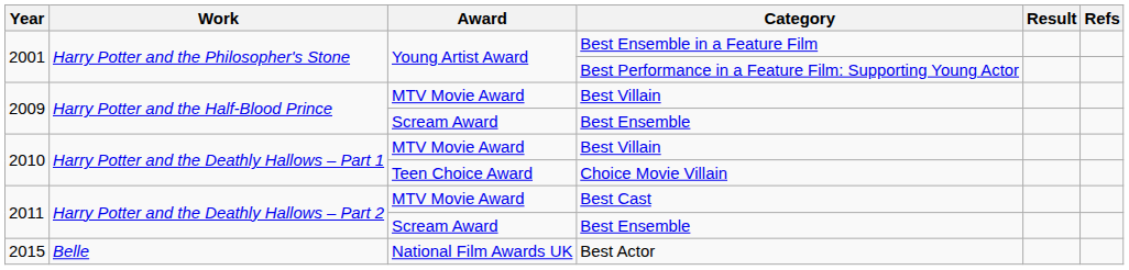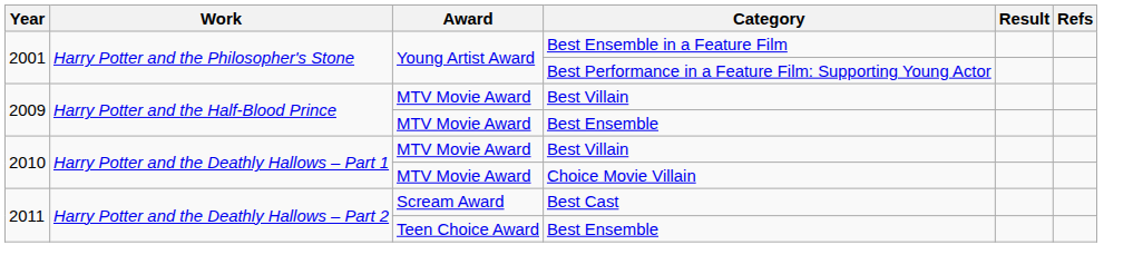 <table class="wikitable" style="text-align:left; font-size:95%;">
 <tr>
 <th>Year</th>
 <th>Work</th>
 <th>Award</th>
 <th>Category</th>
 <th>Result</th>
 <th>Refs</th>
 </tr>
 <tr>
 <td rowspan=2>2001</td>
 <td rowspan=2><em><a href='#'>Harry Potter and the Philosopher's Stone</a></em></td>
 <td rowspan=2><a href='#'>Young Artist Award</a></td>
 <td><a href='#'>Best Ensemble in a Feature Film</a></td>
 <td></td>
 <td style="text-align:center;"></td>
 </tr>
 <tr>
 <td><a href='#'>Best Performance in a Feature Film: Supporting Young Actor</a></td>
 <td></td>
 <td></td>
 </tr>
 <tr>
 <td rowspan=2>2009</td>
 <td rowspan=2><em><a href='#'>Harry Potter and the Half-Blood Prince</a></em></td>
 <td><a href='#'>MTV Movie Award</a></td>
 <td><a href='#'>Best Villain</a></td>
 <td></td>
 <td></td>
 </tr>
 <tr>
-<td><a href='#'>Scream Award</a></td>
+<td><a href='#'>MTV Movie Award</a></td>
 <td><a href='#'>Best Ensemble</a></td>
 <td></td>
 <td></td>
 </tr>
 <tr>
 <td rowspan=2>2010</td>
 <td rowspan=2><em><a href='#'>Harry Potter and the Deathly Hallows – Part 1</a></em></td>
 <td><a href='#'>MTV Movie Award</a></td>
 <td><a href='#'>Best Villain</a></td>
 <td></td>
 <td></td>
 </tr>
 <tr>
-<td><a href='#'>Teen Choice Award</a></td>
+<td><a href='#'>MTV Movie Award</a></td>
 <td><a href='#'>Choice Movie Villain</a></td>
 <td></td>
 <td></td>
 </tr>
 <tr>
 <td rowspan=2>2011</td>
 <td rowspan=2><em><a href='#'>Harry Potter and the Deathly Hallows – Part 2</a></em></td>
-<td><a href='#'>MTV Movie Award</a></td>
+<td><a href='#'>Scream Award</a></td>
 <td><a href='#'>Best Cast</a></td>
 <td></td>
 <td></td>
 </tr>
 <tr>
-<td><a href='#'>Scream Award</a></td>
+<td><a href='#'>Teen Choice Award</a></td>
 <td><a href='#'>Best Ensemble</a></td>
 <td></td>
 <td></td>
 </tr>
-<tr>
-<td>2015</td>
-<td><em><a href='#'>Belle</a></em></td>
-<td><a href='#'>National Film Awards UK</a></td>
-<td>Best Actor</td>
-<td></td>
-<td style="text-align:center;"></td>
-</tr>
 </table>
